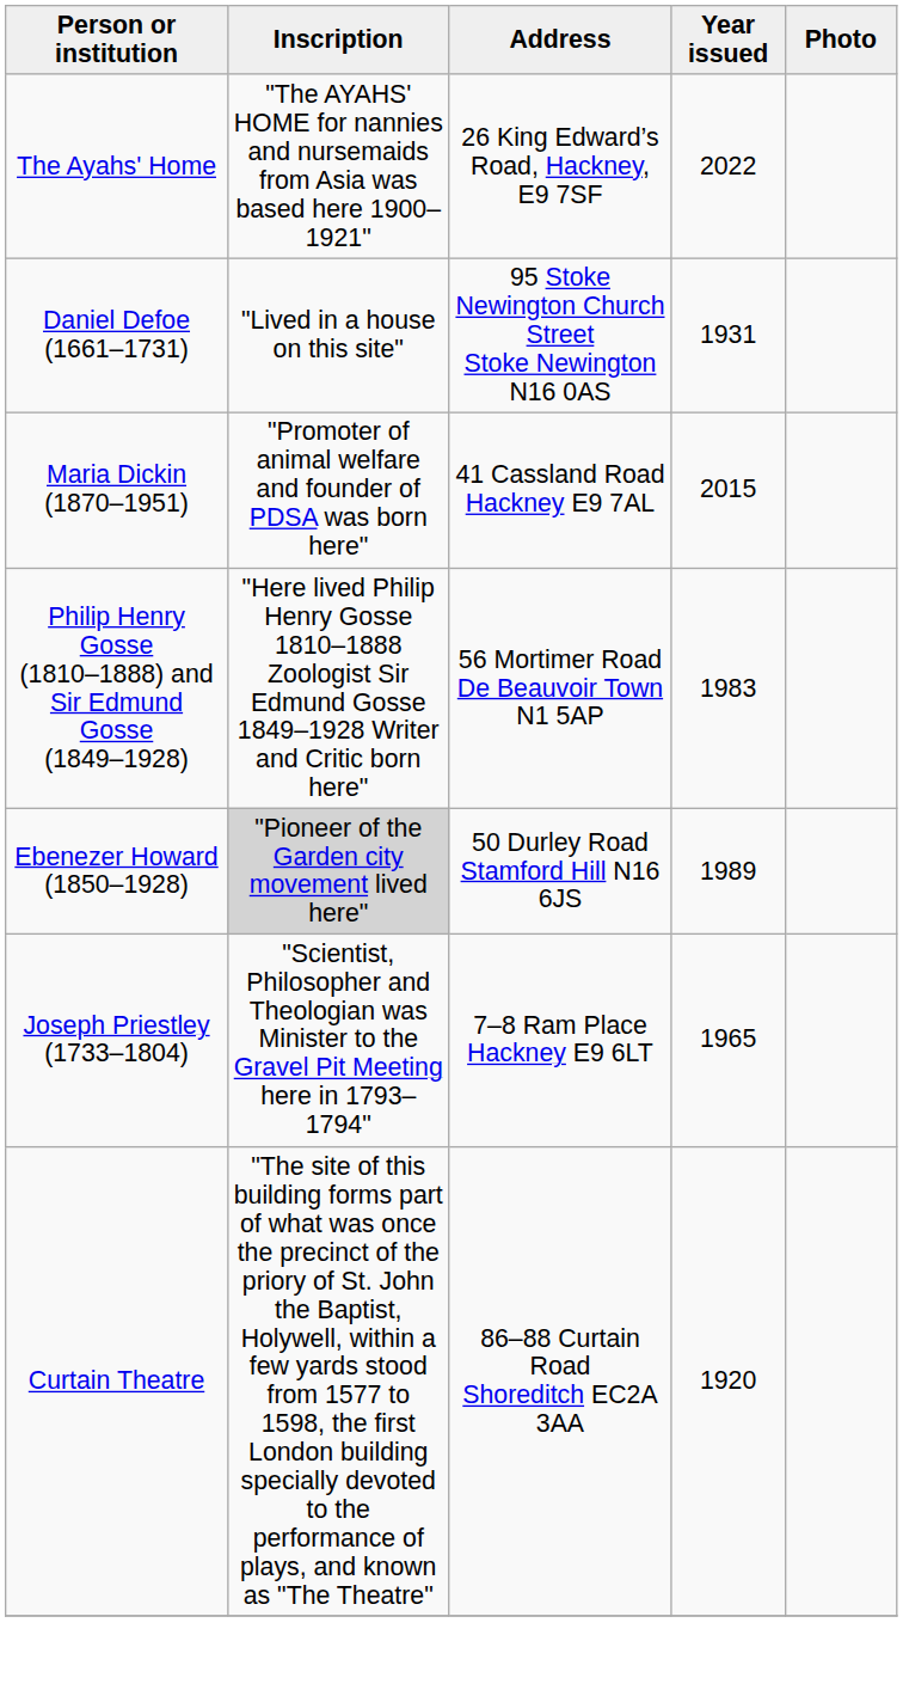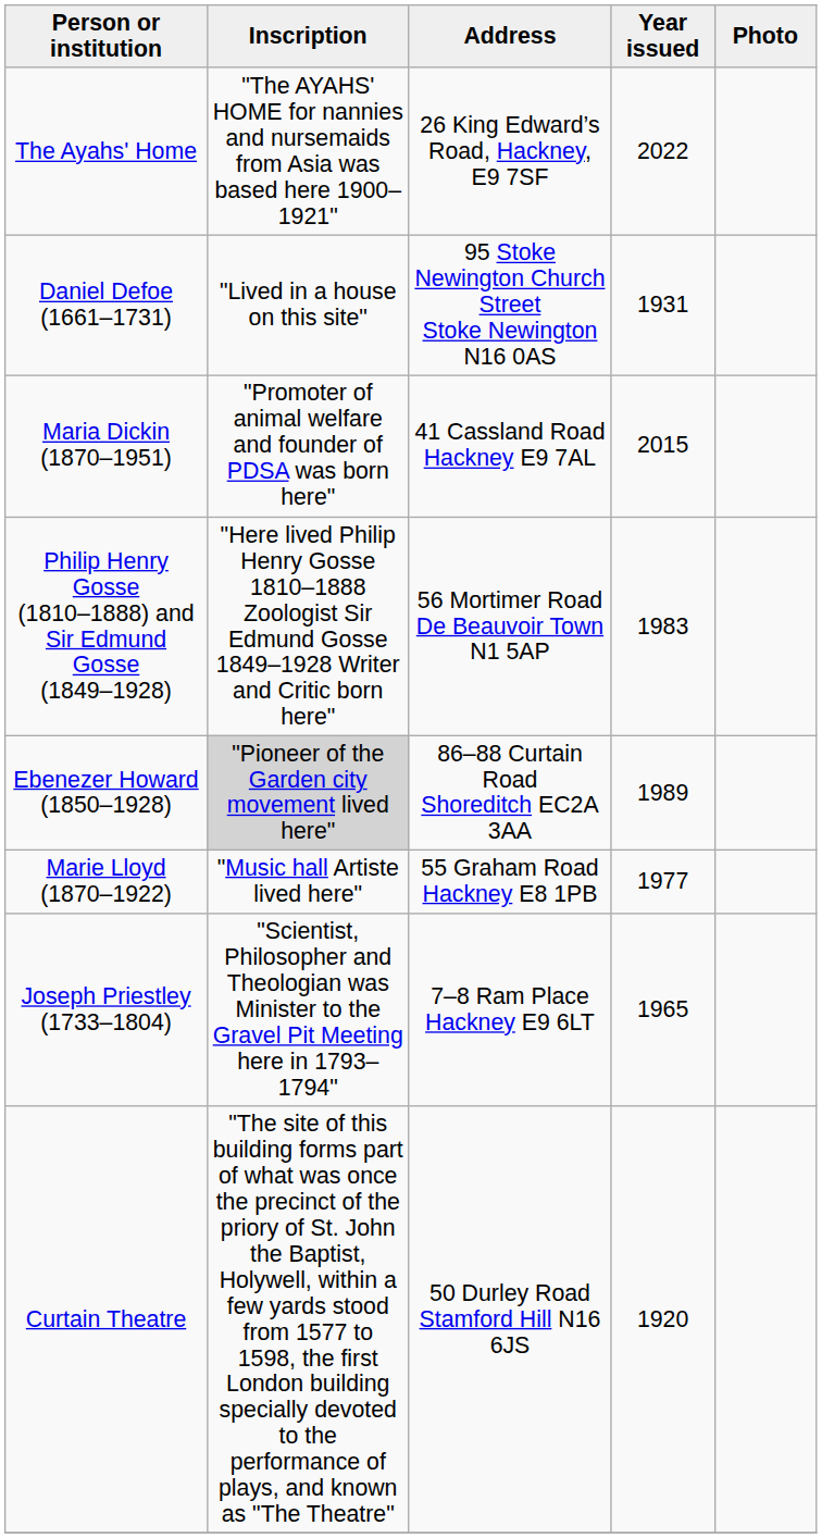 <table class="wikitable"  style="width:90%; text-align:center;">
 <tr>
 <th style="width:20%; background:#efefef;">Person or institution</th>
 <th style="width:20%; background:#efefef;">Inscription</th>
 <th style="width:20%; background:#efefef;">Address</th>
 <th style="width:10%; background:#efefef;">Year issued</th>
 <th style="width:10%; background:#efefef;">Photo</th>
 </tr>
 <tr>
 <td><a href='#'>The Ayahs' Home</a></td>
 <td>"The AYAHS' HOME for nannies and nursemaids from Asia was based here 1900–1921"</td>
 <td>26 King Edward’s Road, <a href='#'>Hackney</a>, E9 7SF</td>
 <td>2022</td>
 <td></td>
 </tr>
 <tr>
 <td><a href='#'>Daniel Defoe</a><br>(1661–1731)</td>
 <td>"Lived in a house on this site"</td>
 <td>95 <a href='#'>Stoke Newington Church Street</a><br><a href='#'>Stoke Newington</a> N16 0AS</td>
 <td>1931</td>
 <td></td>
 </tr>
 <tr>
 <td><a href='#'>Maria Dickin</a><br>(1870–1951)</td>
 <td>"Promoter of animal welfare and founder of <a href='#'>PDSA</a> was born here"</td>
 <td>41 Cassland Road<br><a href='#'>Hackney</a> E9 7AL</td>
 <td>2015</td>
 <td></td>
 </tr>
 <tr>
 <td><a href='#'>Philip Henry Gosse</a><br>(1810–1888) and <a href='#'>Sir Edmund Gosse</a><br>(1849–1928)</td>
 <td>"Here lived Philip Henry Gosse 1810–1888 Zoologist Sir Edmund Gosse 1849–1928 Writer and Critic born here"</td>
 <td>56 Mortimer Road<br><a href='#'>De Beauvoir Town</a> N1 5AP</td>
 <td>1983</td>
 <td></td>
 </tr>
 <tr>
 <td><a href='#'>Ebenezer Howard</a><br>(1850–1928)</td>
 <td style="background: lightgrey;">"Pioneer of the <a href='#'>Garden city movement</a> lived here"</td>
-<td>50 Durley Road<br><a href='#'>Stamford Hill</a> N16 6JS</td>
+<td>86–88 Curtain Road<br><a href='#'>Shoreditch</a> EC2A 3AA</td>
 <td>1989</td>
+<td></td>
+</tr>
+<tr>
+<td><a href='#'>Marie Lloyd</a><br>(1870–1922)</td>
+<td>"<a href='#'>Music hall</a> Artiste lived here"</td>
+<td>55 Graham Road<br><a href='#'>Hackney</a> E8 1PB</td>
+<td>1977</td>
 <td></td>
 </tr>
 <tr>
 <td><a href='#'>Joseph Priestley</a><br>(1733–1804)</td>
 <td>"Scientist, Philosopher and Theologian was Minister to the <a href='#'>Gravel Pit Meeting</a> here in 1793–1794"</td>
 <td>7–8 Ram Place<br><a href='#'>Hackney</a> E9 6LT</td>
 <td>1965</td>
 <td></td>
 </tr>
 <tr>
 <td><a href='#'>Curtain Theatre</a></td>
 <td>"The site of this building forms part of what was once the precinct of the priory of St. John the Baptist, Holywell, within a few yards stood from 1577 to 1598, the first London building specially devoted to the performance of plays, and known as "The Theatre"</td>
-<td>86–88 Curtain Road<br><a href='#'>Shoreditch</a> EC2A 3AA</td>
+<td>50 Durley Road<br><a href='#'>Stamford Hill</a> N16 6JS</td>
 <td>1920</td>
 <td></td>
 </tr>
 <tr>
 </tr>
 </table>
